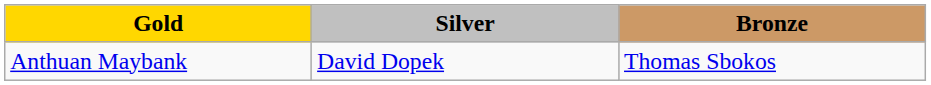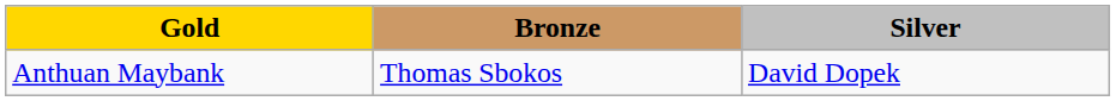 <table class="wikitable" style="text-align:left">
 <tr align="center">
 <td width=200 bgcolor=gold><strong>Gold</strong></td>
+<td width=200 bgcolor=CC9966><strong>Bronze</strong></td>
 <td width=200 bgcolor=silver><strong>Silver</strong></td>
-<td width=200 bgcolor=CC9966><strong>Bronze</strong></td>
 </tr>
 <tr>
 <td><a href='#'>Anthuan Maybank</a><br><em></em></td>
+<td><a href='#'>Thomas Sbokos</a><br><em></em></td>
 <td><a href='#'>David Dopek</a><br><em></em></td>
-<td><a href='#'>Thomas Sbokos</a><br><em></em></td>
 </tr>
 </table>
